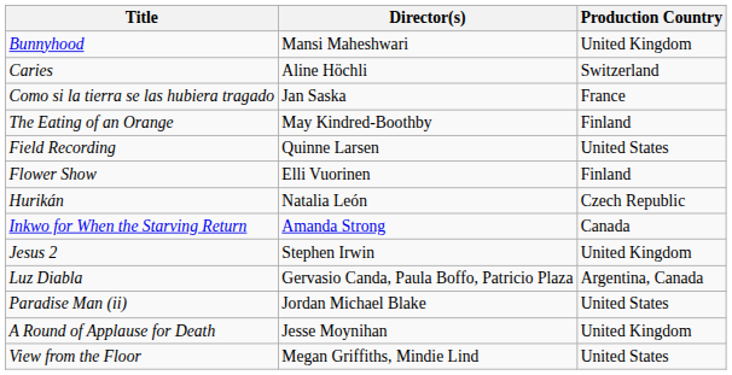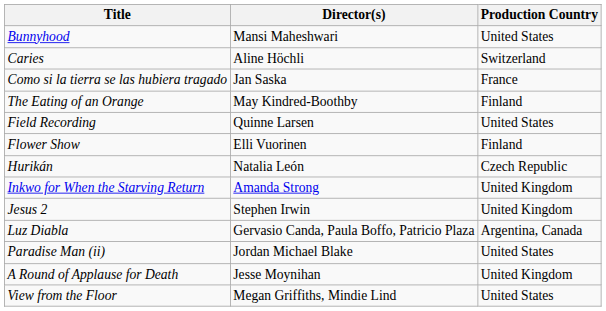 <table class="wikitable plainrowheaders" style="margin-bottom:4px">
 <tr>
 <th scope="col">Title</th>
 <th scope="col">Director(s)</th>
 <th scope="col">Production Country</th>
 </tr>
 <tr>
 <td><em><a href='#'>Bunnyhood</a></em></td>
 <td>Mansi Maheshwari</td>
-<td>United Kingdom</td>
+<td>United States</td>
 </tr>
 <tr>
 <td><em>Caries</em></td>
 <td>Aline Höchli</td>
 <td>Switzerland</td>
 </tr>
 <tr>
 <td><em>Como si la tierra se las hubiera tragado</em></td>
 <td>Jan Saska</td>
 <td>France</td>
 </tr>
 <tr>
 <td><em>The Eating of an Orange</em></td>
 <td>May Kindred-Boothby</td>
 <td>Finland</td>
 </tr>
 <tr>
 <td><em>Field Recording</em></td>
 <td>Quinne Larsen</td>
 <td>United States</td>
 </tr>
 <tr>
 <td><em>Flower Show</em></td>
 <td>Elli Vuorinen</td>
 <td>Finland</td>
 </tr>
 <tr>
 <td><em>Hurikán</em></td>
 <td>Natalia León</td>
 <td>Czech Republic</td>
 </tr>
 <tr>
 <td><em><a href='#'>Inkwo for When the Starving Return</a></em></td>
 <td><a href='#'>Amanda Strong</a></td>
-<td>Canada</td>
+<td>United Kingdom</td>
 </tr>
 <tr>
 <td><em>Jesus 2</em></td>
 <td>Stephen Irwin</td>
 <td>United Kingdom</td>
 </tr>
 <tr>
 <td><em>Luz Diabla</em></td>
 <td>Gervasio Canda, Paula Boffo, Patricio Plaza</td>
 <td>Argentina, Canada</td>
 </tr>
 <tr>
 <td><em>Paradise Man (ii)</em></td>
 <td>Jordan Michael Blake</td>
 <td>United States</td>
 </tr>
 <tr>
 <td><em>A Round of Applause for Death</em></td>
 <td>Jesse Moynihan</td>
 <td>United Kingdom</td>
 </tr>
 <tr>
 <td><em>View from the Floor</em></td>
 <td>Megan Griffiths, Mindie Lind</td>
 <td>United States</td>
 </tr>
 </table>
